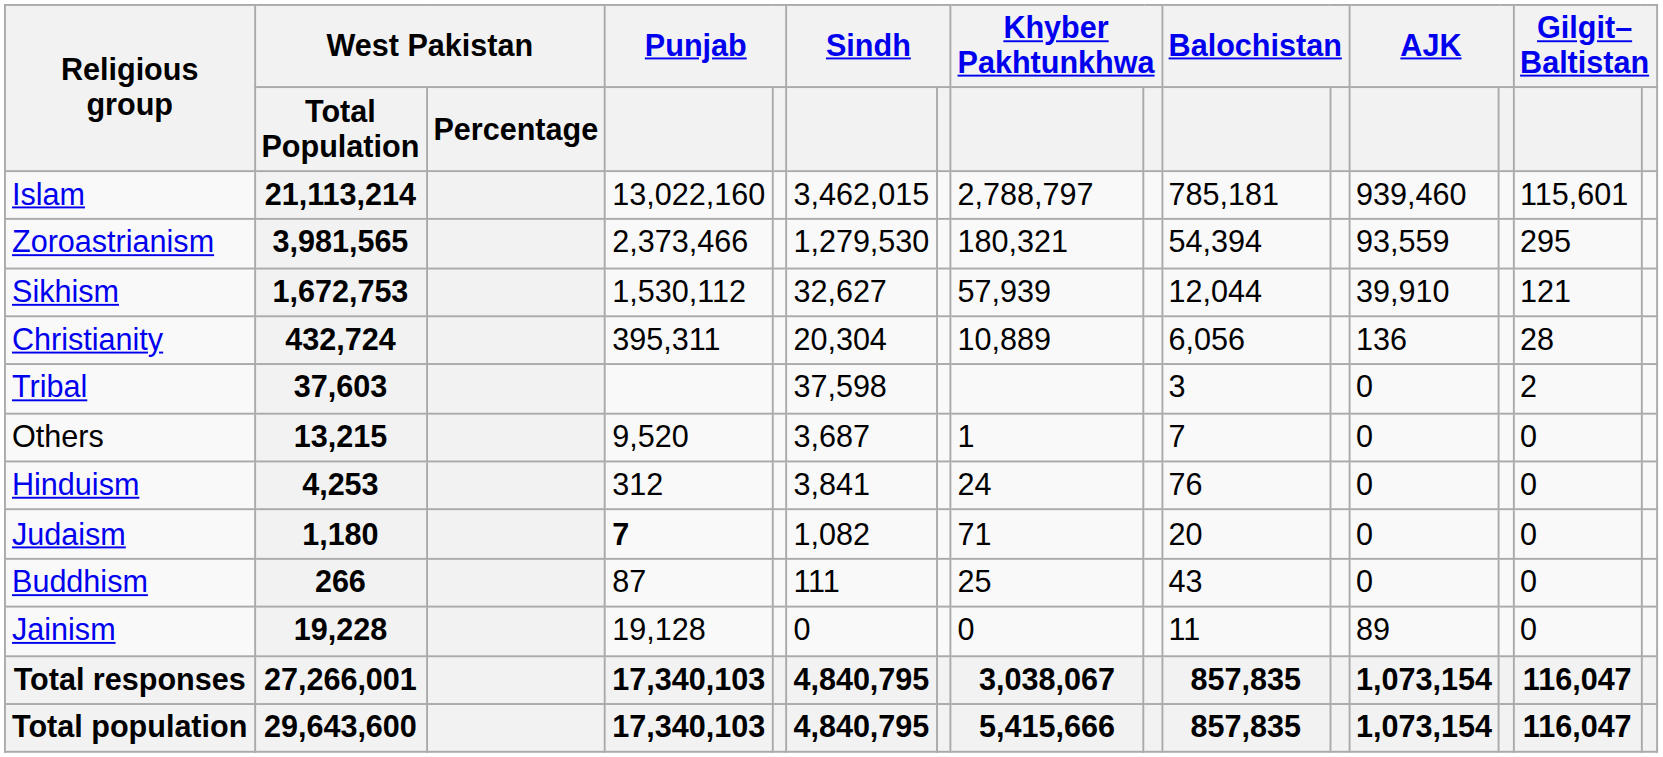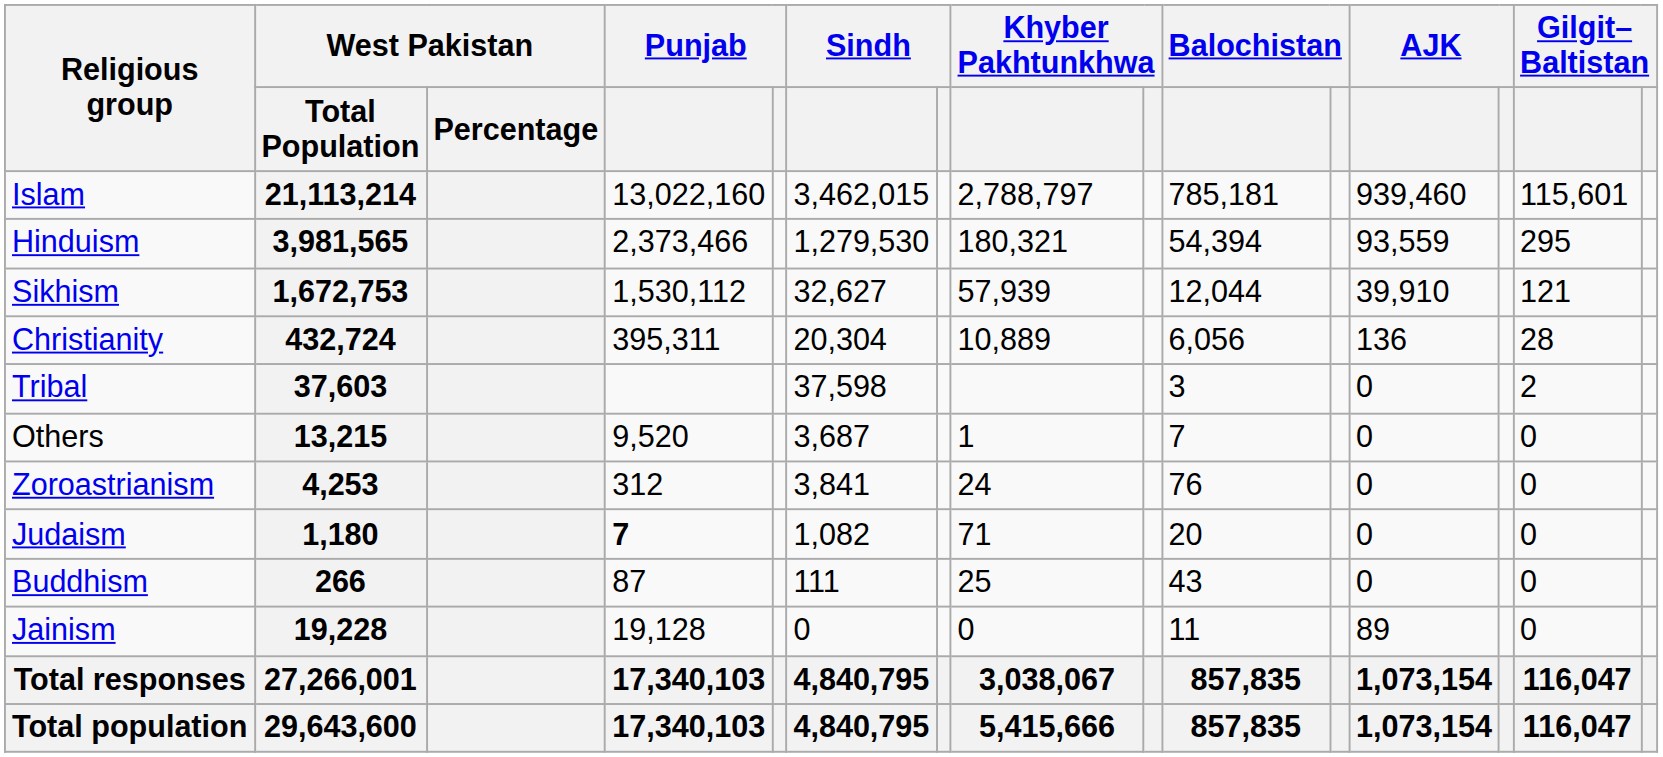 <table class="wikitable sortable">
 <tr>
 <th rowspan="2">Religious<br>group</th>
 <th colspan="2">West Pakistan</th>
 <th colspan="2"><a href='#'>Punjab</a></th>
 <th colspan="2"><a href='#'>Sindh</a></th>
 <th colspan="2"><a href='#'>Khyber<br>Pakhtunkhwa</a></th>
 <th colspan="2"><a href='#'>Balochistan</a></th>
 <th colspan="2"><a href='#'>AJK</a></th>
 <th colspan="2"><a href='#'>Gilgit–<br>Baltistan</a></th>
 </tr>
 <tr>
 <th>Total<br>Population</th>
 <th>Percentage</th>
 <th><a href='#'></a></th>
 <th></th>
 <th></th>
 <th></th>
 <th></th>
 <th></th>
 <th></th>
 <th></th>
 <th></th>
 <th></th>
 <th></th>
 <th></th>
 </tr>
 <tr>
 <td><a href='#'>Islam</a> </td>
 <th>21,113,214</th>
 <th></th>
 <td>13,022,160</td>
 <td></td>
 <td>3,462,015</td>
 <td></td>
 <td>2,788,797</td>
 <td></td>
 <td>785,181</td>
 <td></td>
 <td>939,460</td>
 <td></td>
 <td>115,601</td>
 <td></td>
 </tr>
 <tr>
-<td><a href='#'>Zoroastrianism</a> </td>
+<td><a href='#'>Hinduism</a> </td>
 <th>3,981,565</th>
 <th></th>
 <td>2,373,466</td>
 <td></td>
 <td>1,279,530</td>
 <td></td>
 <td>180,321</td>
 <td></td>
 <td>54,394</td>
 <td></td>
 <td>93,559</td>
 <td></td>
 <td>295</td>
 <td></td>
 </tr>
 <tr>
 <td><a href='#'>Sikhism</a> </td>
 <th>1,672,753</th>
 <th></th>
 <td>1,530,112</td>
 <td></td>
 <td>32,627</td>
 <td></td>
 <td>57,939</td>
 <td></td>
 <td>12,044</td>
 <td></td>
 <td>39,910</td>
 <td></td>
 <td>121</td>
 <td></td>
 </tr>
 <tr>
 <td><a href='#'>Christianity</a> </td>
 <th>432,724</th>
 <th></th>
 <td>395,311</td>
 <td></td>
 <td>20,304</td>
 <td></td>
 <td>10,889</td>
 <td></td>
 <td>6,056</td>
 <td></td>
 <td>136</td>
 <td></td>
 <td>28</td>
 <td></td>
 </tr>
 <tr>
 <td><a href='#'>Tribal</a></td>
 <th>37,603</th>
 <th></th>
 <td></td>
 <td></td>
 <td>37,598</td>
 <td></td>
 <td></td>
 <td></td>
 <td>3</td>
 <td></td>
 <td>0</td>
 <td></td>
 <td>2</td>
 <td></td>
 </tr>
 <tr>
 <td>Others</td>
 <th>13,215</th>
 <th></th>
 <td>9,520</td>
 <td></td>
 <td>3,687</td>
 <td></td>
 <td>1</td>
 <td></td>
 <td>7</td>
 <td></td>
 <td>0</td>
 <td></td>
 <td>0</td>
 <td></td>
 </tr>
 <tr>
-<td><a href='#'>Hinduism</a> </td>
+<td><a href='#'>Zoroastrianism</a> </td>
 <th>4,253</th>
 <th></th>
 <td>312</td>
 <td></td>
 <td>3,841</td>
 <td></td>
 <td>24</td>
 <td></td>
 <td>76</td>
 <td></td>
 <td>0</td>
 <td></td>
 <td>0</td>
 <td></td>
 </tr>
 <tr>
 <td><a href='#'>Judaism</a> </td>
 <th>1,180</th>
 <th></th>
 <td><strong>7</strong></td>
 <td></td>
 <td>1,082</td>
 <td></td>
 <td>71</td>
 <td></td>
 <td>20</td>
 <td></td>
 <td>0</td>
 <td></td>
 <td>0</td>
 <td></td>
 </tr>
 <tr>
 <td><a href='#'>Buddhism</a> </td>
 <th>266</th>
 <th></th>
 <td>87</td>
 <td></td>
 <td>111</td>
 <td></td>
 <td>25</td>
 <td></td>
 <td>43</td>
 <td></td>
 <td>0</td>
 <td></td>
 <td>0</td>
 <td></td>
 </tr>
 <tr>
 <td><a href='#'>Jainism</a> </td>
 <th>19,228</th>
 <th></th>
 <td>19,128</td>
 <td></td>
 <td>0</td>
 <td></td>
 <td>0</td>
 <td></td>
 <td>11</td>
 <td></td>
 <td>89</td>
 <td></td>
 <td>0</td>
 <td></td>
 </tr>
 <tr>
 <th>Total responses</th>
 <th>27,266,001</th>
 <th></th>
 <th>17,340,103</th>
 <th></th>
 <th>4,840,795</th>
 <th></th>
 <th>3,038,067</th>
 <th></th>
 <th>857,835</th>
 <th></th>
 <th>1,073,154</th>
 <th></th>
 <th>116,047</th>
 <th></th>
 </tr>
 <tr>
 <th>Total population</th>
 <th>29,643,600</th>
 <th></th>
 <th>17,340,103</th>
 <th></th>
 <th>4,840,795</th>
 <th></th>
 <th>5,415,666</th>
 <th></th>
 <th>857,835</th>
 <th></th>
 <th>1,073,154</th>
 <th></th>
 <th>116,047</th>
 <th></th>
 </tr>
 </table>
